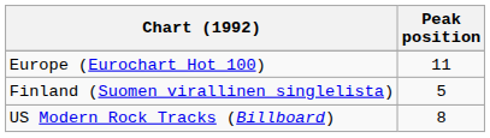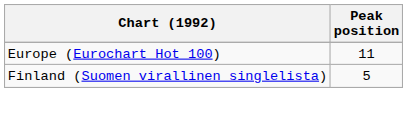 <table class="wikitable sortable plainrowheaders">
 <tr>
 <th>Chart (1992)</th>
 <th>Peak<br>position</th>
 </tr>
 <tr>
 </tr>
 <tr>
 </tr>
 <tr>
 <td>Europe (<a href='#'>Eurochart Hot 100</a>)</td>
 <td align="center">11</td>
 </tr>
 <tr>
 <td>Finland (<a href='#'>Suomen virallinen singlelista</a>)</td>
 <td align="center">5</td>
 </tr>
 <tr>
 </tr>
-<tr>
-<td>US <a href='#'>Modern Rock Tracks</a> (<em><a href='#'>Billboard</a></em>)</td>
-<td align="center">8</td>
-</tr>
 </table>
